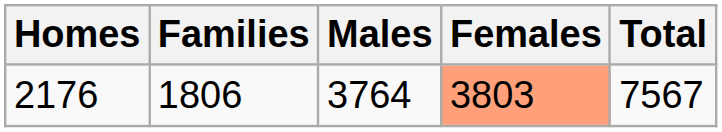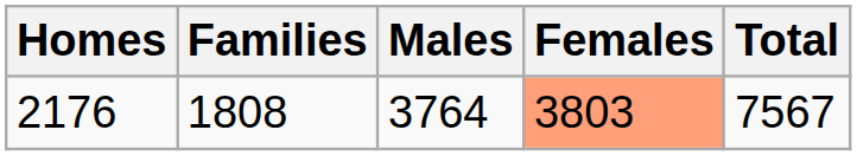 <table class="wikitable">
 <tr>
 <th>Homes</th>
 <th>Families</th>
 <th>Males</th>
 <th>Females</th>
 <th>Total</th>
 </tr>
 <tr>
 <td>2176</td>
-<td>1806</td>
+<td>1808</td>
 <td>3764</td>
 <td style="background: lightsalmon;">3803</td>
 <td>7567</td>
 </tr>
 </table>
